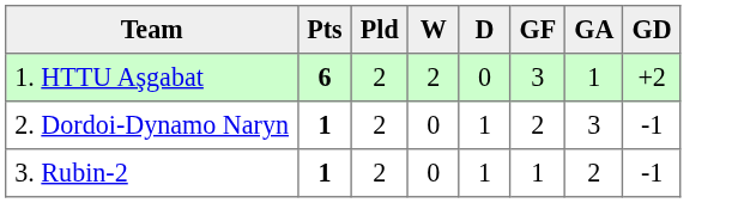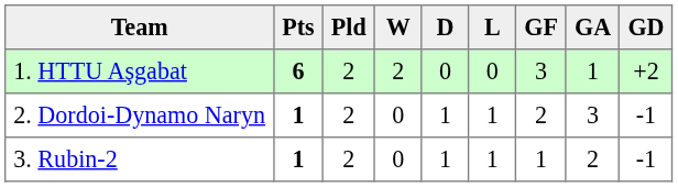 <table style=border-collapse:collapse border=1 cellspacing=0 cellpadding=5>
 <tr align=center bgcolor=#efefef>
 <th>Team</th>
 <th width=20>Pts</th>
 <th width=20>Pld</th>
 <th width=20>W</th>
 <th width=20>D</th>
+<th width=20>L</th>
 <th width=20>GF</th>
 <th width=20>GA</th>
 <th width=20>GD</th>
 </tr>
 <tr align=center bgcolor=ccffcc>
 <td align=left>1.  <a href='#'>HTTU Aşgabat</a></td>
 <td><strong>6</strong></td>
 <td>2</td>
 <td>2</td>
 <td>0</td>
+<td>0</td>
 <td>3</td>
 <td>1</td>
 <td>+2</td>
 </tr>
 <tr align=center>
 <td align=left>2.  <a href='#'>Dordoi-Dynamo Naryn</a></td>
 <td><strong>1</strong></td>
 <td>2</td>
 <td>0</td>
+<td>1</td>
 <td>1</td>
 <td>2</td>
 <td>3</td>
 <td>-1</td>
 </tr>
 <tr align=center>
 <td align=left>3.  <a href='#'>Rubin-2</a></td>
 <td><strong>1</strong></td>
 <td>2</td>
 <td>0</td>
 <td>1</td>
 <td>1</td>
+<td>1</td>
 <td>2</td>
 <td>-1</td>
 </tr>
 </table>
